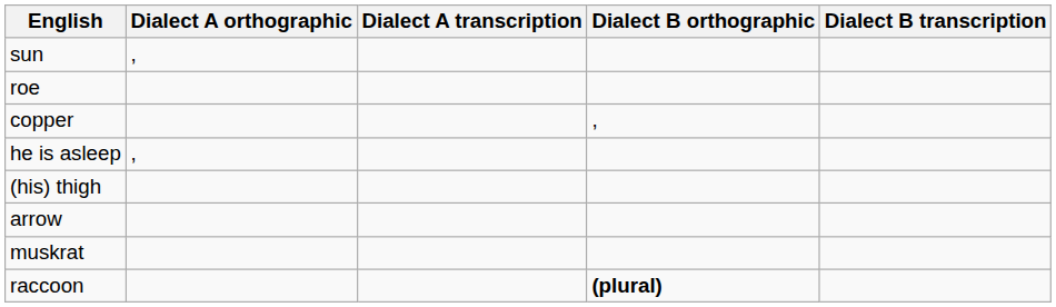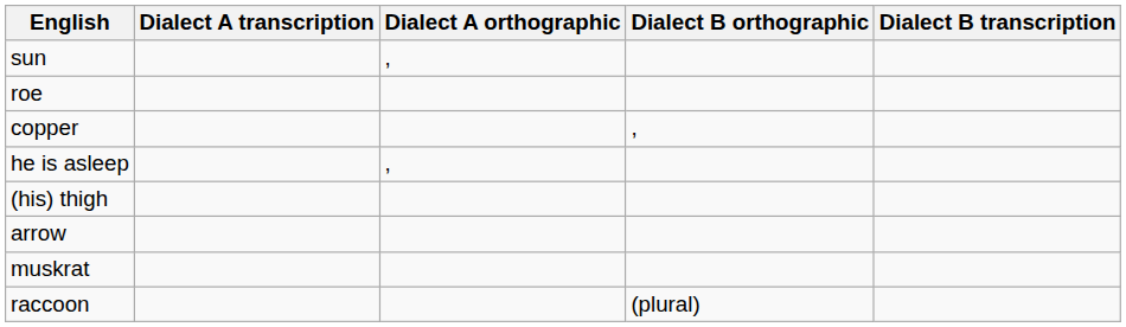 <table class="wikitable" align="center">
 <tr>
 <th><strong>English</strong></th>
+<th><strong>Dialect A transcription</strong></th>
 <th><strong>Dialect A orthographic</strong></th>
-<th><strong>Dialect A transcription</strong></th>
 <th><strong>Dialect B orthographic</strong></th>
 <th><strong>Dialect B transcription </strong></th>
 </tr>
 <tr>
 <td>sun</td>
+<td></td>
 <td>, </td>
-<td></td>
 <td></td>
 <td></td>
 </tr>
 <tr>
 <td>roe</td>
 <td></td>
 <td></td>
 <td></td>
 <td></td>
 </tr>
 <tr>
 <td>copper</td>
 <td></td>
 <td></td>
 <td>, </td>
 <td></td>
 </tr>
 <tr>
 <td>he is asleep</td>
+<td></td>
 <td>, </td>
-<td></td>
 <td></td>
 <td></td>
 </tr>
 <tr>
 <td>(his) thigh</td>
 <td></td>
 <td></td>
 <td></td>
 <td></td>
 </tr>
 <tr>
 <td>arrow</td>
 <td></td>
 <td></td>
 <td></td>
 <td></td>
 </tr>
 <tr>
 <td>muskrat</td>
 <td></td>
 <td></td>
 <td></td>
 <td></td>
 </tr>
 <tr>
 <td>raccoon</td>
 <td></td>
 <td></td>
-<td><strong> (plural)</strong></td>
+<td> (plural)</td>
 <td></td>
 </tr>
 </table>
